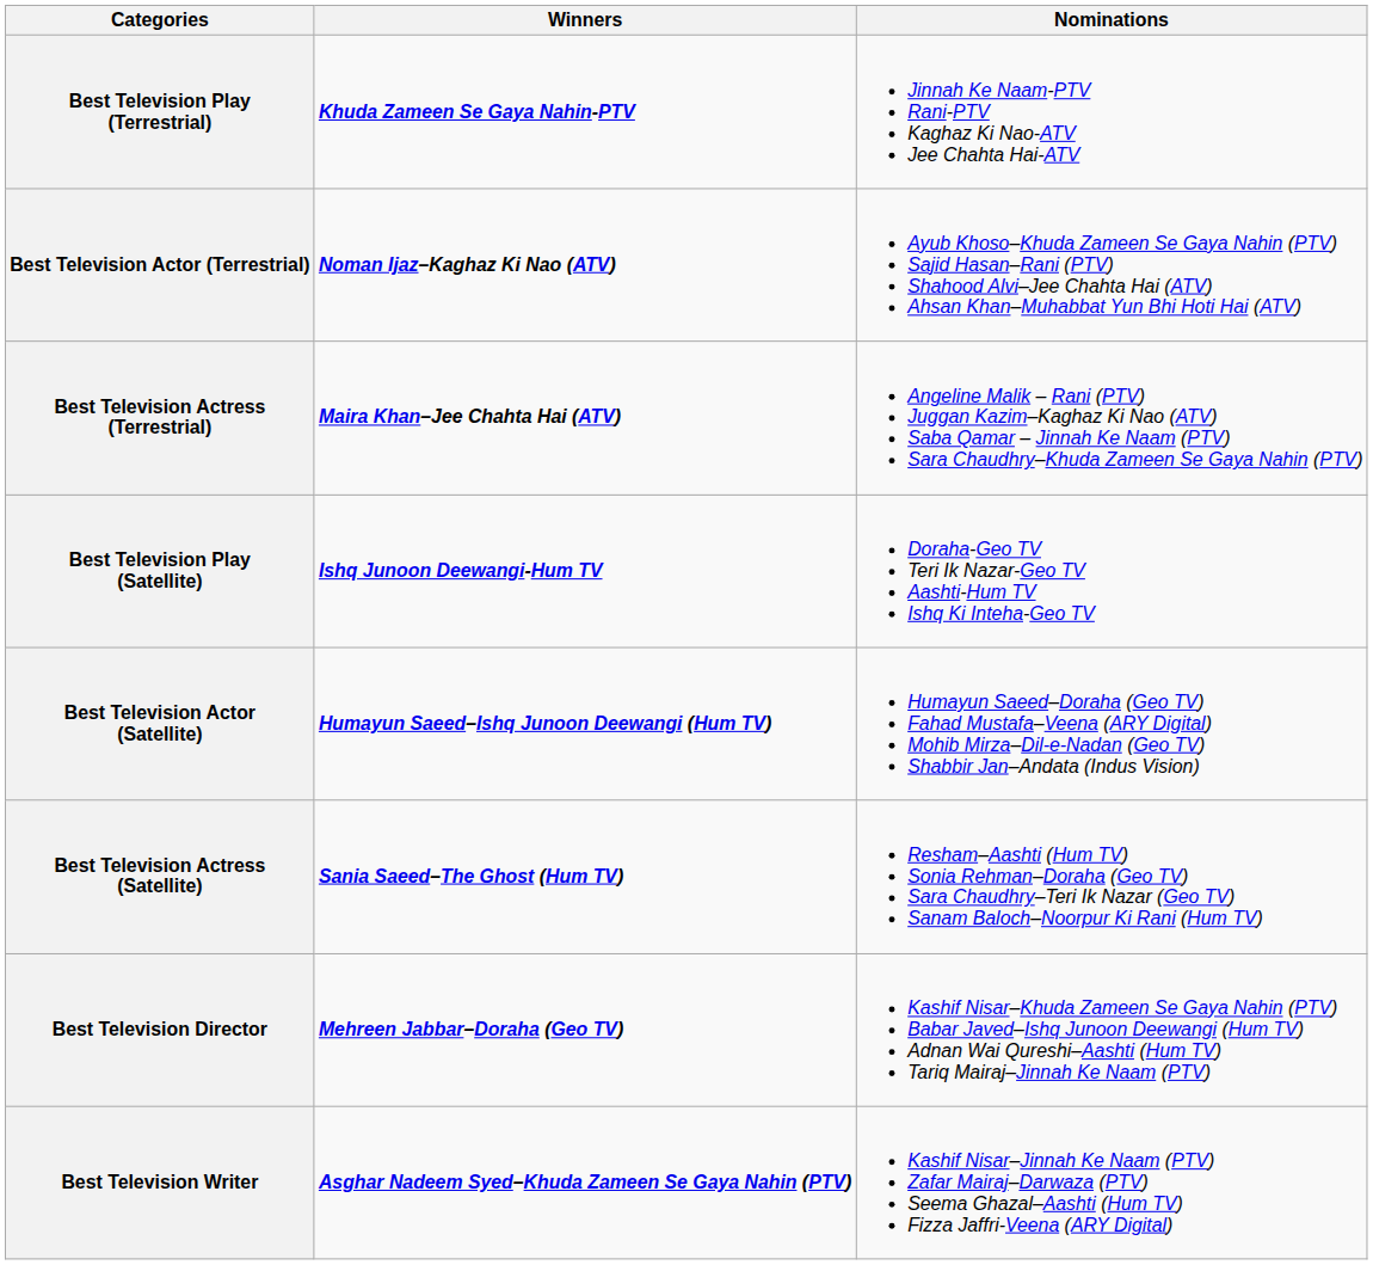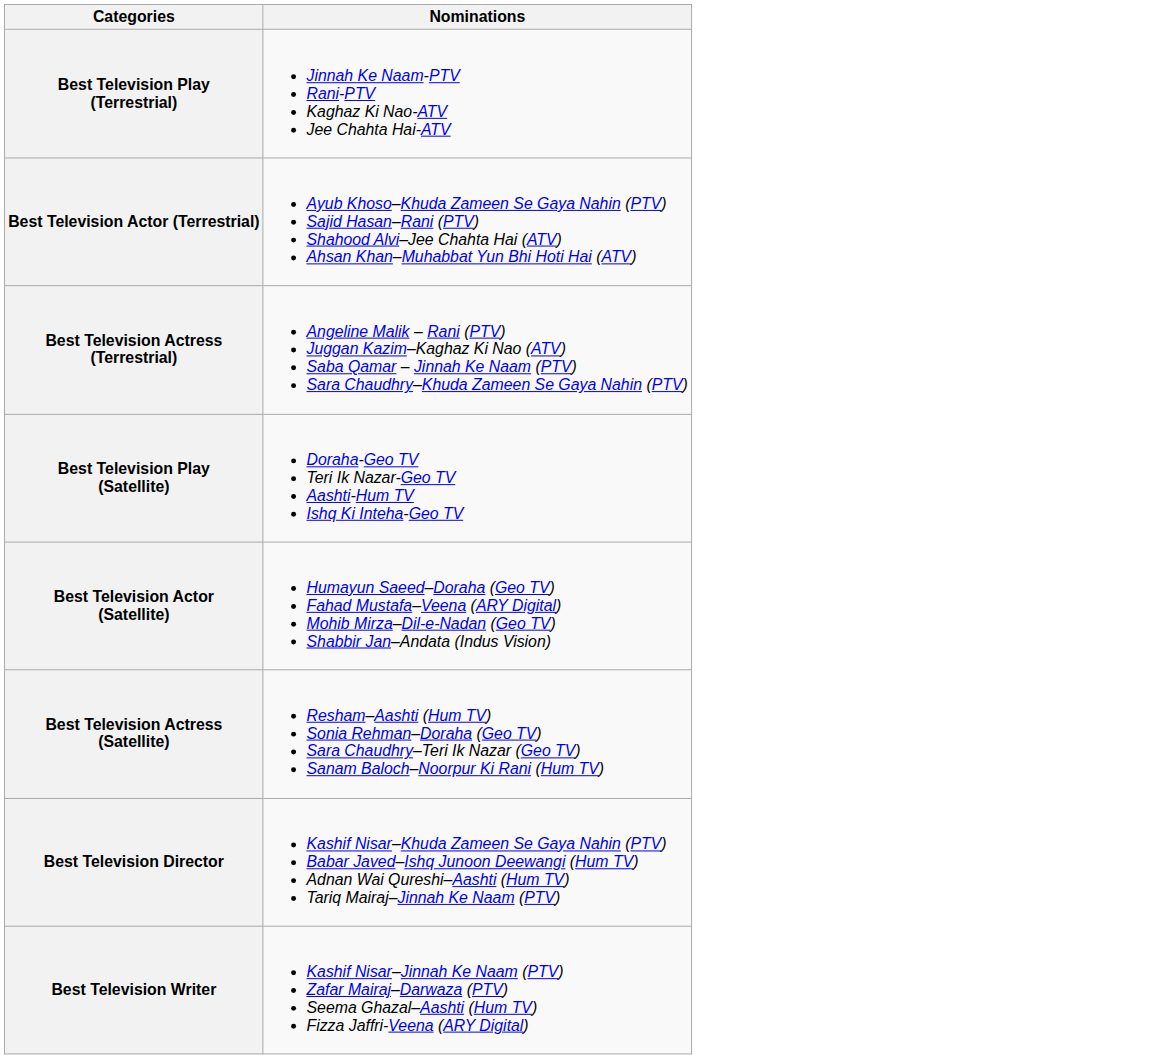 <table class="wikitable style">
 <tr>
 <th>Categories</th>
-<th>Winners</th>
 <th>Nominations</th>
 </tr>
 <tr>
 <th><strong>Best Television Play </strong><br>(Terrestrial)</th>
-<td><strong><em><a href='#'>Khuda Zameen Se Gaya Nahin</a>-<a href='#'>PTV</a></em></strong></td>
 <td><br><ul><li><em><a href='#'>Jinnah Ke Naam</a>-<a href='#'>PTV</a></em></li><li><em><a href='#'>Rani</a>-<a href='#'>PTV</a></em></li><li><em>Kaghaz Ki Nao-<a href='#'>ATV</a></em></li><li><em>Jee Chahta Hai-<a href='#'>ATV</a></em></li></ul></td>
 </tr>
 <tr>
 <th><strong>Best Television Actor (Terrestrial)</strong></th>
-<td><strong><em><a href='#'>Noman Ijaz</a>–Kaghaz Ki Nao (<a href='#'>ATV</a>)</em></strong></td>
 <td><br><ul><li><em><a href='#'>Ayub Khoso</a>–<a href='#'>Khuda Zameen Se Gaya Nahin</a> (<a href='#'>PTV</a>)</em></li><li><em><a href='#'>Sajid Hasan</a>–<a href='#'>Rani</a> (<a href='#'>PTV</a>)</em></li><li><em><a href='#'>Shahood Alvi</a>–Jee Chahta Hai (<a href='#'>ATV</a>)</em></li><li><em><a href='#'>Ahsan Khan</a>–<a href='#'>Muhabbat Yun Bhi Hoti Hai</a> (<a href='#'>ATV</a>)</em></li></ul></td>
 </tr>
 <tr>
 <th><strong>Best Television Actress </strong><br>(Terrestrial)</th>
-<td><strong><em><a href='#'>Maira Khan</a>–Jee Chahta Hai (<a href='#'>ATV</a>)</em></strong></td>
 <td><br><ul><li><em><a href='#'>Angeline Malik</a> – <a href='#'>Rani</a>  (<a href='#'>PTV</a>)</em></li><li><em><a href='#'>Juggan Kazim</a>–Kaghaz Ki Nao (<a href='#'>ATV</a>)</em></li><li><em><a href='#'>Saba Qamar</a> – <a href='#'>Jinnah Ke Naam</a> (<a href='#'>PTV</a>)</em></li><li><em><a href='#'>Sara Chaudhry</a>–<a href='#'>Khuda Zameen Se Gaya Nahin</a> (<a href='#'>PTV</a>)</em></li></ul></td>
 </tr>
 <tr>
 <th><strong>Best Television Play </strong><br>(Satellite)</th>
-<td><strong><em><a href='#'>Ishq Junoon Deewangi</a>-<a href='#'>Hum TV</a></em></strong></td>
 <td><br><ul><li><em><a href='#'>Doraha</a>-<a href='#'>Geo TV</a></em></li><li><em>Teri Ik Nazar-<a href='#'>Geo TV</a></em></li><li><em><a href='#'>Aashti</a>-<a href='#'>Hum TV</a></em></li><li><em><a href='#'>Ishq Ki Inteha</a>-<a href='#'>Geo TV</a></em></li></ul></td>
 </tr>
 <tr>
 <th><strong>Best Television Actor </strong><br>(Satellite)</th>
-<td><strong><em><a href='#'>Humayun Saeed</a>–<a href='#'>Ishq Junoon Deewangi</a> (<a href='#'>Hum TV</a>)</em></strong></td>
 <td><br><ul><li><em><a href='#'>Humayun Saeed</a>–<a href='#'>Doraha</a> (<a href='#'>Geo TV</a>)</em></li><li><em><a href='#'>Fahad Mustafa</a>–<a href='#'>Veena</a> (<a href='#'>ARY Digital</a>)</em></li><li><em><a href='#'>Mohib Mirza</a>–<a href='#'>Dil-e-Nadan</a> (<a href='#'>Geo TV</a>)</em></li><li><em><a href='#'>Shabbir Jan</a>–Andata (Indus Vision)</em></li></ul></td>
 </tr>
 <tr>
 <th>Best Television Actress<br>(Satellite)</th>
-<td><strong><em><a href='#'>Sania Saeed</a>–<a href='#'>The Ghost</a> (<a href='#'>Hum TV</a>)</em></strong></td>
 <td><br><ul><li><em><a href='#'>Resham</a>–<a href='#'>Aashti</a> (<a href='#'>Hum TV</a>)</em></li><li><em><a href='#'>Sonia Rehman</a>–<a href='#'>Doraha</a> (<a href='#'>Geo TV</a>)</em></li><li><em><a href='#'>Sara Chaudhry</a>–Teri Ik Nazar (<a href='#'>Geo TV</a>)</em></li><li><em><a href='#'>Sanam Baloch</a>–<a href='#'>Noorpur Ki Rani</a> (<a href='#'>Hum TV</a>)</em></li></ul></td>
 </tr>
 <tr>
 <th><strong>Best Television Director</strong></th>
-<td><strong><em><a href='#'>Mehreen Jabbar</a>–<a href='#'>Doraha</a> (<a href='#'>Geo TV</a>)</em></strong></td>
 <td><br><ul><li><em><a href='#'>Kashif Nisar</a>–<a href='#'>Khuda Zameen Se Gaya Nahin</a> (<a href='#'>PTV</a>)</em></li><li><em><a href='#'>Babar Javed</a>–<a href='#'>Ishq Junoon Deewangi</a> (<a href='#'>Hum TV</a>)</em></li><li><em>Adnan Wai Qureshi–<a href='#'>Aashti</a> (<a href='#'>Hum TV</a>)</em></li><li><em>Tariq Mairaj–<a href='#'>Jinnah Ke Naam</a> (<a href='#'>PTV</a>)</em></li></ul></td>
 </tr>
 <tr>
 <th><strong>Best Television Writer</strong></th>
-<td><strong><em><a href='#'>Asghar Nadeem Syed</a>–<a href='#'>Khuda Zameen Se Gaya Nahin</a> (<a href='#'>PTV</a>)</em></strong></td>
 <td><br><ul><li><em><a href='#'>Kashif Nisar</a>–<a href='#'>Jinnah Ke Naam</a> (<a href='#'>PTV</a>)</em></li><li><em><a href='#'>Zafar Mairaj</a>–<a href='#'>Darwaza</a> (<a href='#'>PTV</a>)</em></li><li><em>Seema Ghazal–<a href='#'>Aashti</a> (<a href='#'>Hum TV</a>)</em></li><li><em>Fizza Jaffri-<a href='#'>Veena</a> (<a href='#'>ARY Digital</a>)</em></li></ul></td>
 </tr>
 </table>
